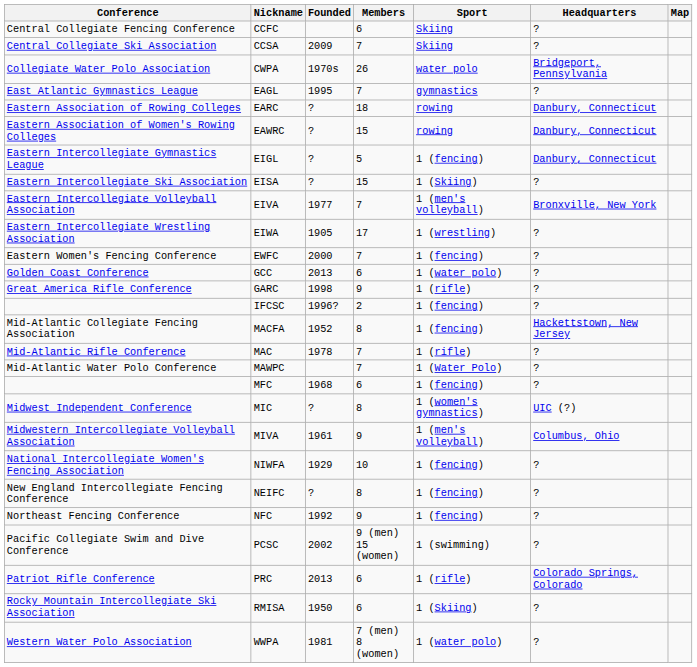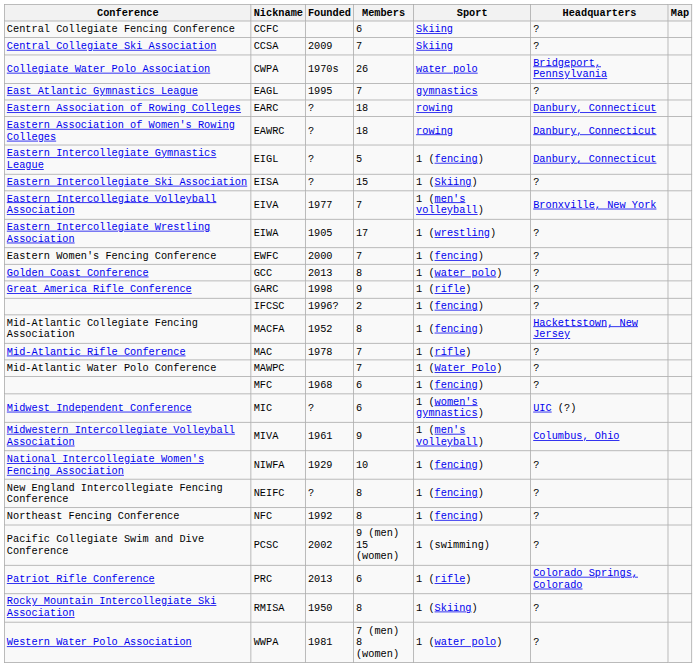 <table class="wikitable sortable">
 <tr>
 <th>Conference</th>
 <th>Nickname</th>
 <th>Founded</th>
 <th>Members</th>
 <th>Sport</th>
 <th>Headquarters</th>
 <th>Map</th>
 </tr>
 <tr>
 <td>Central Collegiate Fencing Conference</td>
 <td>CCFC</td>
 <td></td>
 <td>6</td>
 <td><a href='#'>Skiing</a></td>
 <td>?</td>
 <td></td>
 </tr>
 <tr>
 <td><a href='#'>Central Collegiate Ski Association</a></td>
 <td>CCSA</td>
 <td>2009</td>
 <td>7</td>
 <td><a href='#'>Skiing</a></td>
 <td>?</td>
 <td></td>
 </tr>
 <tr>
 <td><a href='#'>Collegiate Water Polo Association</a></td>
 <td>CWPA</td>
 <td>1970s</td>
 <td>26</td>
 <td><a href='#'>water polo</a></td>
 <td><a href='#'>Bridgeport, Pennsylvania</a></td>
 <td></td>
 </tr>
 <tr>
 <td><a href='#'>East Atlantic Gymnastics League</a></td>
 <td>EAGL</td>
 <td>1995</td>
 <td>7</td>
 <td><a href='#'>gymnastics</a></td>
 <td>?</td>
 <td></td>
 </tr>
 <tr>
 <td><a href='#'>Eastern Association of Rowing Colleges</a></td>
 <td>EARC</td>
 <td>?</td>
 <td>18</td>
 <td><a href='#'>rowing</a></td>
 <td><a href='#'>Danbury, Connecticut</a></td>
 <td></td>
 </tr>
 <tr>
 <td><a href='#'>Eastern Association of Women's Rowing Colleges</a></td>
 <td>EAWRC</td>
 <td>?</td>
-<td>15</td>
+<td>18</td>
 <td><a href='#'>rowing</a></td>
 <td><a href='#'>Danbury, Connecticut</a></td>
 <td></td>
 </tr>
 <tr>
 <td><a href='#'>Eastern Intercollegiate Gymnastics League</a></td>
 <td>EIGL</td>
 <td>?</td>
 <td>5</td>
 <td>1 (<a href='#'>fencing</a>)</td>
 <td><a href='#'>Danbury, Connecticut</a></td>
 <td></td>
 </tr>
 <tr>
 <td><a href='#'>Eastern Intercollegiate Ski Association</a></td>
 <td>EISA</td>
 <td>?</td>
 <td>15</td>
 <td>1 (<a href='#'>Skiing</a>)</td>
 <td>?</td>
 <td></td>
 </tr>
 <tr>
 <td><a href='#'>Eastern Intercollegiate Volleyball Association</a></td>
 <td>EIVA</td>
 <td>1977</td>
 <td>7</td>
 <td>1 (<a href='#'>men's volleyball</a>)</td>
 <td><a href='#'>Bronxville, New York</a></td>
 <td></td>
 </tr>
 <tr>
 <td><a href='#'>Eastern Intercollegiate Wrestling Association</a></td>
 <td>EIWA</td>
 <td>1905</td>
 <td>17</td>
 <td>1 (<a href='#'>wrestling</a>)</td>
 <td>?</td>
 <td></td>
 </tr>
 <tr>
 <td>Eastern Women's Fencing Conference</td>
 <td>EWFC</td>
 <td>2000</td>
 <td>7</td>
 <td>1 (<a href='#'>fencing</a>)</td>
 <td>?</td>
 <td></td>
 </tr>
 <tr>
 <td><a href='#'>Golden Coast Conference</a></td>
 <td>GCC</td>
 <td>2013</td>
-<td>6</td>
+<td>8</td>
 <td>1 (<a href='#'>water polo</a>)</td>
 <td>?</td>
 <td></td>
 </tr>
 <tr>
 <td><a href='#'>Great America Rifle Conference</a></td>
 <td>GARC</td>
 <td>1998</td>
 <td>9</td>
 <td>1 (<a href='#'>rifle</a>)</td>
 <td>?</td>
 <td></td>
 </tr>
 <tr>
 <td></td>
 <td>IFCSC</td>
 <td>1996?</td>
 <td>2</td>
 <td>1 (<a href='#'>fencing</a>)</td>
 <td>?</td>
 <td></td>
 </tr>
 <tr>
 <td>Mid-Atlantic Collegiate Fencing Association</td>
 <td>MACFA</td>
 <td>1952</td>
 <td>8</td>
 <td>1 (<a href='#'>fencing</a>)</td>
 <td><a href='#'>Hackettstown, New Jersey</a></td>
 <td></td>
 </tr>
 <tr>
 <td><a href='#'>Mid-Atlantic Rifle Conference</a></td>
 <td>MAC</td>
 <td>1978</td>
 <td>7</td>
 <td>1 (<a href='#'>rifle</a>)</td>
 <td>?</td>
 <td></td>
 </tr>
 <tr>
 <td>Mid-Atlantic Water Polo Conference</td>
 <td>MAWPC</td>
 <td></td>
 <td>7</td>
 <td>1 (<a href='#'>Water Polo</a>)</td>
 <td>?</td>
 <td></td>
 </tr>
 <tr>
 <td></td>
 <td>MFC</td>
 <td>1968</td>
 <td>6</td>
 <td>1 (<a href='#'>fencing</a>)</td>
 <td>?</td>
 <td></td>
 </tr>
 <tr>
 <td><a href='#'>Midwest Independent Conference</a></td>
 <td>MIC</td>
 <td>?</td>
-<td>8</td>
+<td>6</td>
 <td>1 (<a href='#'>women's gymnastics</a>)</td>
 <td><a href='#'>UIC</a> (?)</td>
 <td></td>
 </tr>
 <tr>
 <td><a href='#'>Midwestern Intercollegiate Volleyball Association</a></td>
 <td>MIVA</td>
 <td>1961</td>
 <td>9</td>
 <td>1 (<a href='#'>men's volleyball</a>)</td>
 <td><a href='#'>Columbus, Ohio</a></td>
 <td></td>
 </tr>
 <tr>
 <td><a href='#'>National Intercollegiate Women's Fencing Association</a></td>
 <td>NIWFA</td>
 <td>1929</td>
 <td>10</td>
 <td>1 (<a href='#'>fencing</a>)</td>
 <td>?</td>
 <td></td>
 </tr>
 <tr>
 <td>New England Intercollegiate Fencing Conference</td>
 <td>NEIFC</td>
 <td>?</td>
 <td>8</td>
 <td>1 (<a href='#'>fencing</a>)</td>
 <td>?</td>
 <td></td>
 </tr>
 <tr>
 <td>Northeast Fencing Conference</td>
 <td>NFC</td>
 <td>1992</td>
-<td>9</td>
+<td>8</td>
 <td>1 (<a href='#'>fencing</a>)</td>
 <td>?</td>
 <td></td>
 </tr>
 <tr>
 <td>Pacific Collegiate Swim and Dive Conference</td>
 <td>PCSC</td>
 <td>2002</td>
 <td>9 (men)<br>15 (women)</td>
 <td>1 (swimming)</td>
 <td>?</td>
 <td></td>
 </tr>
 <tr>
 <td><a href='#'>Patriot Rifle Conference</a></td>
 <td>PRC</td>
 <td>2013</td>
 <td>6</td>
 <td>1 (<a href='#'>rifle</a>)</td>
 <td><a href='#'>Colorado Springs, Colorado</a></td>
 <td></td>
 </tr>
 <tr>
 <td><a href='#'>Rocky Mountain Intercollegiate Ski Association</a></td>
 <td>RMISA</td>
 <td>1950</td>
-<td>6</td>
+<td>8</td>
 <td>1 (<a href='#'>Skiing</a>)</td>
 <td>?</td>
 <td></td>
 </tr>
 <tr>
 <td><a href='#'>Western Water Polo Association</a></td>
 <td>WWPA</td>
 <td>1981</td>
 <td>7 (men)<br>8 (women)</td>
 <td>1 (<a href='#'>water polo</a>)</td>
 <td>?</td>
 <td></td>
 </tr>
 </table>
